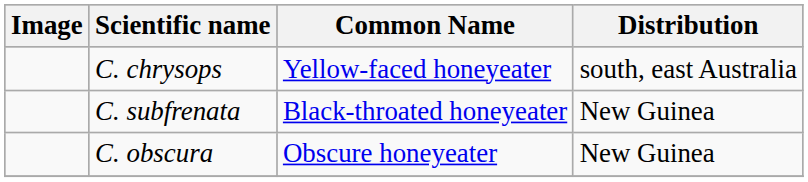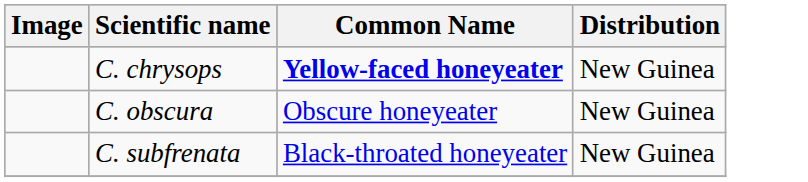 <table class="wikitable">
 <tr>
 <th>Image</th>
 <th>Scientific name</th>
 <th>Common Name</th>
 <th>Distribution</th>
 </tr>
 <tr>
 <td></td>
 <td><em>C. chrysops</em></td>
-<td><a href='#'>Yellow-faced honeyeater</a></td>
-<td>south, east Australia</td>
-</tr>
-<tr>
-<td></td>
-<td><em>C. subfrenata</em></td>
-<td><a href='#'>Black-throated honeyeater</a></td>
+<td><strong><a href='#'>Yellow-faced honeyeater</a></strong></td>
 <td>New Guinea</td>
 </tr>
 <tr>
 <td></td>
 <td><em>C. obscura</em></td>
 <td><a href='#'>Obscure honeyeater</a></td>
 <td>New Guinea</td>
 </tr>
 <tr>
+<td></td>
+<td><em>C. subfrenata</em></td>
+<td><a href='#'>Black-throated honeyeater</a></td>
+<td>New Guinea</td>
+</tr>
+<tr>
 </tr>
 </table>
